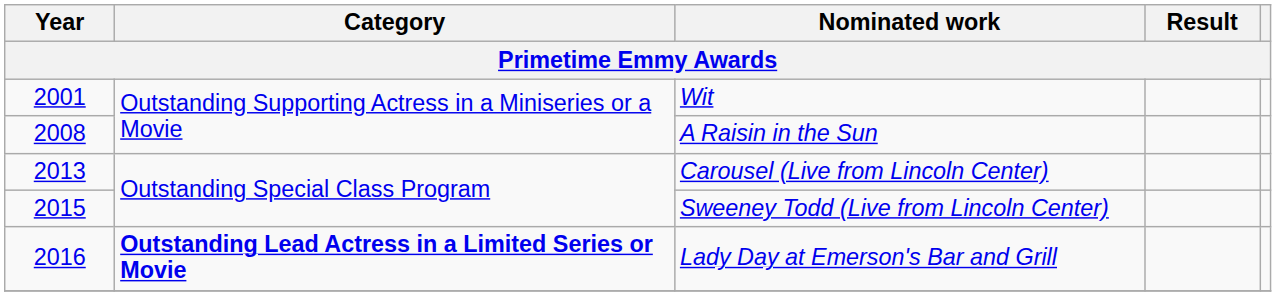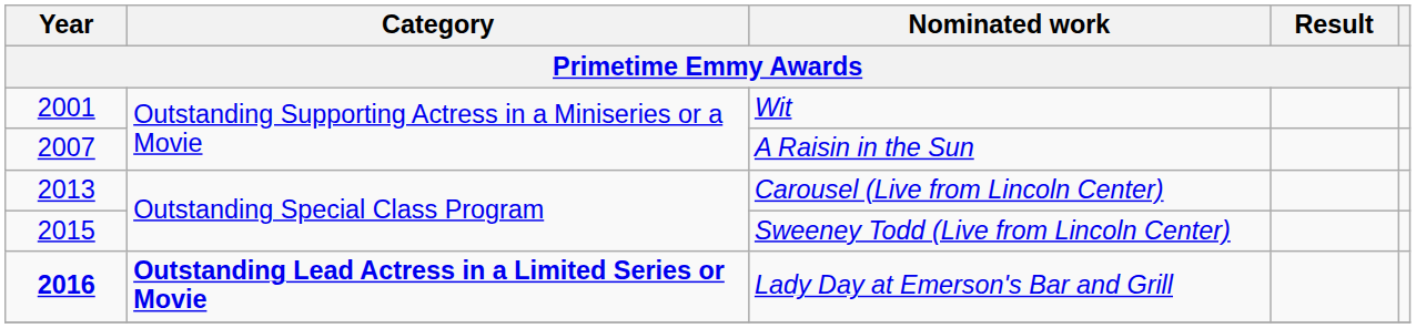 <table class=wikitable>
 <tr>
 <th scope="col" style="width:5em;">Year</th>
 <th scope="col" style="width:30em;">Category</th>
 <th scope="col" style="width:25em;">Nominated work</th>
 <th scope="col" style="width:5em;">Result</th>
 <th></th>
 </tr>
 <tr>
 <th colspan="5"><a href='#'>Primetime Emmy Awards</a></th>
 </tr>
 <tr>
 <td align="center"><a href='#'>2001</a></td>
 <td rowspan="2"><a href='#'>Outstanding Supporting Actress in a Miniseries or a Movie</a></td>
 <td><em><a href='#'>Wit</a></em></td>
 <td></td>
 <td align="center"></td>
 </tr>
 <tr>
-<td align="center"><a href='#'>2008</a></td>
+<td align="center"><a href='#'>2007</a></td>
 <td><em><a href='#'>A Raisin in the Sun</a></em></td>
 <td></td>
 <td align="center"></td>
 </tr>
 <tr>
 <td align="center"><a href='#'>2013</a></td>
 <td rowspan="2"><a href='#'>Outstanding Special Class Program</a></td>
 <td><em><a href='#'>Carousel (Live from Lincoln Center)</a></em></td>
 <td></td>
 <td align="center"></td>
 </tr>
 <tr>
 <td align="center"><a href='#'>2015</a></td>
 <td><em><a href='#'>Sweeney Todd (Live from Lincoln Center)</a></em></td>
 <td></td>
 <td align="center"></td>
 </tr>
 <tr>
-<td align="center"><a href='#'>2016</a></td>
+<td align="center"><strong><a href='#'>2016</a></strong></td>
 <td><strong><a href='#'>Outstanding Lead Actress in a Limited Series or Movie</a></strong></td>
 <td><em><a href='#'>Lady Day at Emerson's Bar and Grill</a></em></td>
 <td></td>
 <td align="center"></td>
 </tr>
 <tr>
 </tr>
 </table>
